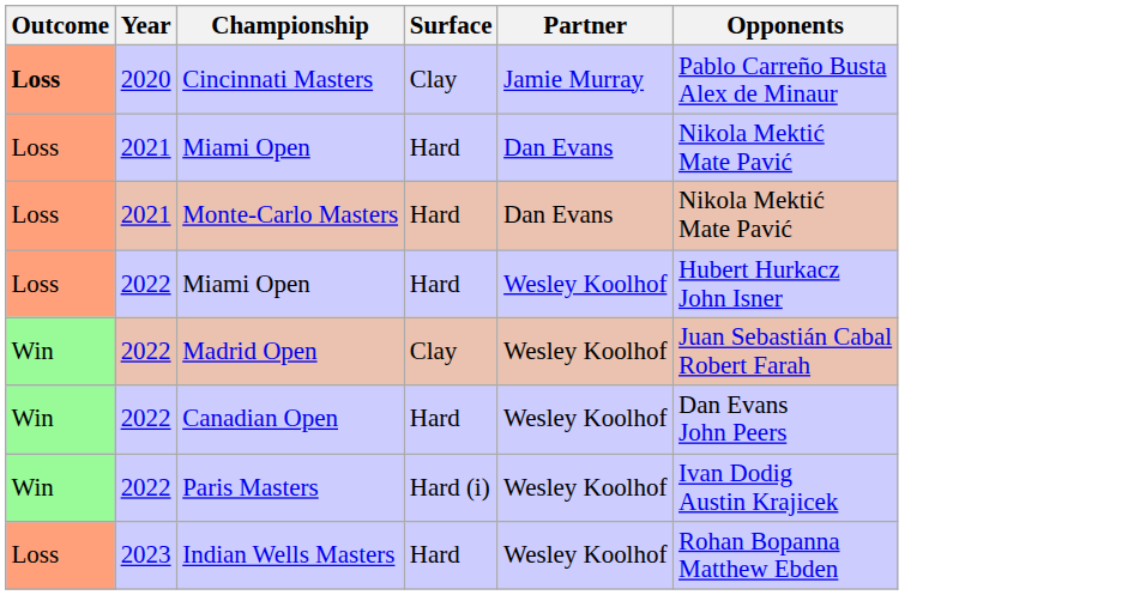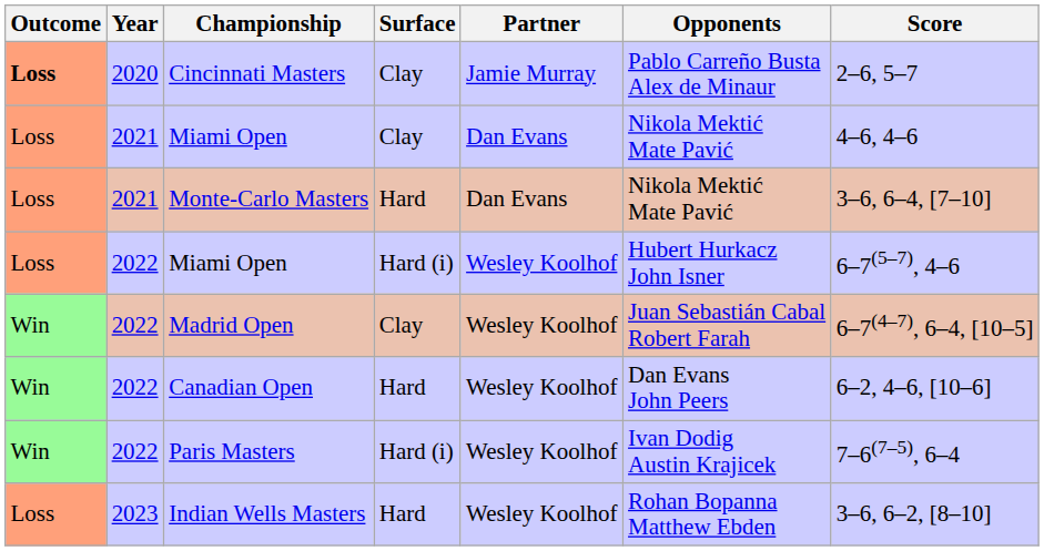 <table class="sortable wikitable">
 <tr>
 <th>Outcome</th>
 <th>Year</th>
 <th>Championship</th>
 <th>Surface</th>
 <th>Partner</th>
 <th>Opponents</th>
+<th class="unsortable">Score</th>
 </tr>
 <tr bgcolor=CCCCFF>
 <td bgcolor=FFA07A><strong>Loss</strong></td>
 <td><a href='#'>2020</a></td>
 <td><a href='#'>Cincinnati Masters</a></td>
 <td>Clay</td>
 <td> <a href='#'>Jamie Murray</a></td>
 <td> <a href='#'>Pablo Carreño Busta</a><br> <a href='#'>Alex de Minaur</a></td>
+<td>2–6, 5–7</td>
 </tr>
 <tr bgcolor=CCCCFF>
 <td bgcolor=FFA07A>Loss</td>
 <td><a href='#'>2021</a></td>
 <td><a href='#'>Miami Open</a></td>
-<td>Hard</td>
+<td>Clay</td>
 <td> <a href='#'>Dan Evans</a></td>
 <td> <a href='#'>Nikola Mektić</a><br> <a href='#'>Mate Pavić</a></td>
+<td>4–6, 4–6</td>
 </tr>
 <tr bgcolor=EBC2AF>
 <td bgcolor=FFA07A>Loss</td>
 <td><a href='#'>2021</a></td>
 <td><a href='#'>Monte-Carlo Masters</a></td>
 <td>Hard</td>
 <td> Dan Evans</td>
 <td> Nikola Mektić<br> Mate Pavić</td>
+<td>3–6, 6–4, [7–10]</td>
 </tr>
 <tr bgcolor=CCCCFF>
 <td bgcolor=FFA07A>Loss</td>
 <td><a href='#'>2022</a></td>
 <td>Miami Open</td>
-<td>Hard</td>
+<td>Hard (i)</td>
 <td> <a href='#'>Wesley Koolhof</a></td>
 <td> <a href='#'>Hubert Hurkacz</a><br> <a href='#'>John Isner</a></td>
+<td>6–7<sup>(5–7)</sup>, 4–6</td>
 </tr>
 <tr bgcolor=EBC2AF>
 <td bgcolor=98FB98>Win</td>
 <td><a href='#'>2022</a></td>
 <td><a href='#'>Madrid Open</a></td>
 <td>Clay</td>
 <td> Wesley Koolhof</td>
 <td> <a href='#'>Juan Sebastián Cabal</a><br> <a href='#'>Robert Farah</a></td>
+<td>6–7<sup>(4–7)</sup>, 6–4, [10–5]</td>
 </tr>
 <tr style="background:#ccf;">
 <td bgcolor=98FB98>Win</td>
 <td><a href='#'>2022</a></td>
 <td><a href='#'>Canadian Open</a></td>
 <td>Hard</td>
 <td> Wesley Koolhof</td>
 <td> Dan Evans<br> <a href='#'>John Peers</a></td>
+<td>6–2, 4–6, [10–6]</td>
 </tr>
 <tr style="background:#ccf;">
 <td bgcolor=98FB98>Win</td>
 <td><a href='#'>2022</a></td>
 <td><a href='#'>Paris Masters</a></td>
 <td>Hard (i)</td>
 <td> Wesley Koolhof</td>
 <td> <a href='#'>Ivan Dodig</a><br> <a href='#'>Austin Krajicek</a></td>
+<td>7–6<sup>(7–5)</sup>, 6–4</td>
 </tr>
 <tr style="background:#ccf;">
 <td bgcolor=FFA07A>Loss</td>
 <td><a href='#'>2023</a></td>
 <td><a href='#'>Indian Wells Masters</a></td>
 <td>Hard</td>
 <td> Wesley Koolhof</td>
 <td> <a href='#'>Rohan Bopanna</a><br> <a href='#'>Matthew Ebden</a></td>
+<td>3–6, 6–2, [8–10]</td>
 </tr>
 </table>
